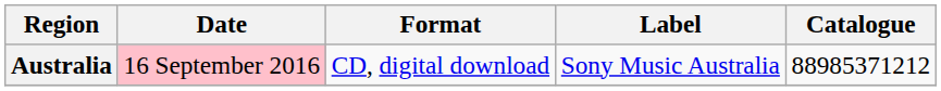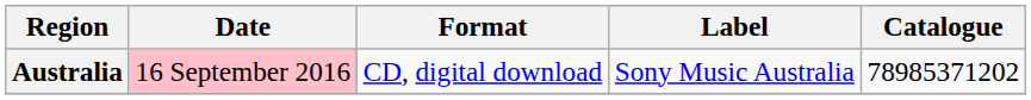 <table class="wikitable plainrowheaders">
 <tr>
 <th scope="col">Region</th>
 <th scope="col">Date</th>
 <th scope="col">Format</th>
 <th scope="col">Label</th>
 <th scope="col">Catalogue</th>
 </tr>
 <tr>
 <th scope="row">Australia</th>
 <td style="background: pink;">16 September 2016</td>
 <td><a href='#'>CD</a>, <a href='#'>digital download</a></td>
 <td><a href='#'>Sony Music Australia</a></td>
-<td>88985371212</td>
+<td>78985371202</td>
 </tr>
 <tr>
 </tr>
 </table>
